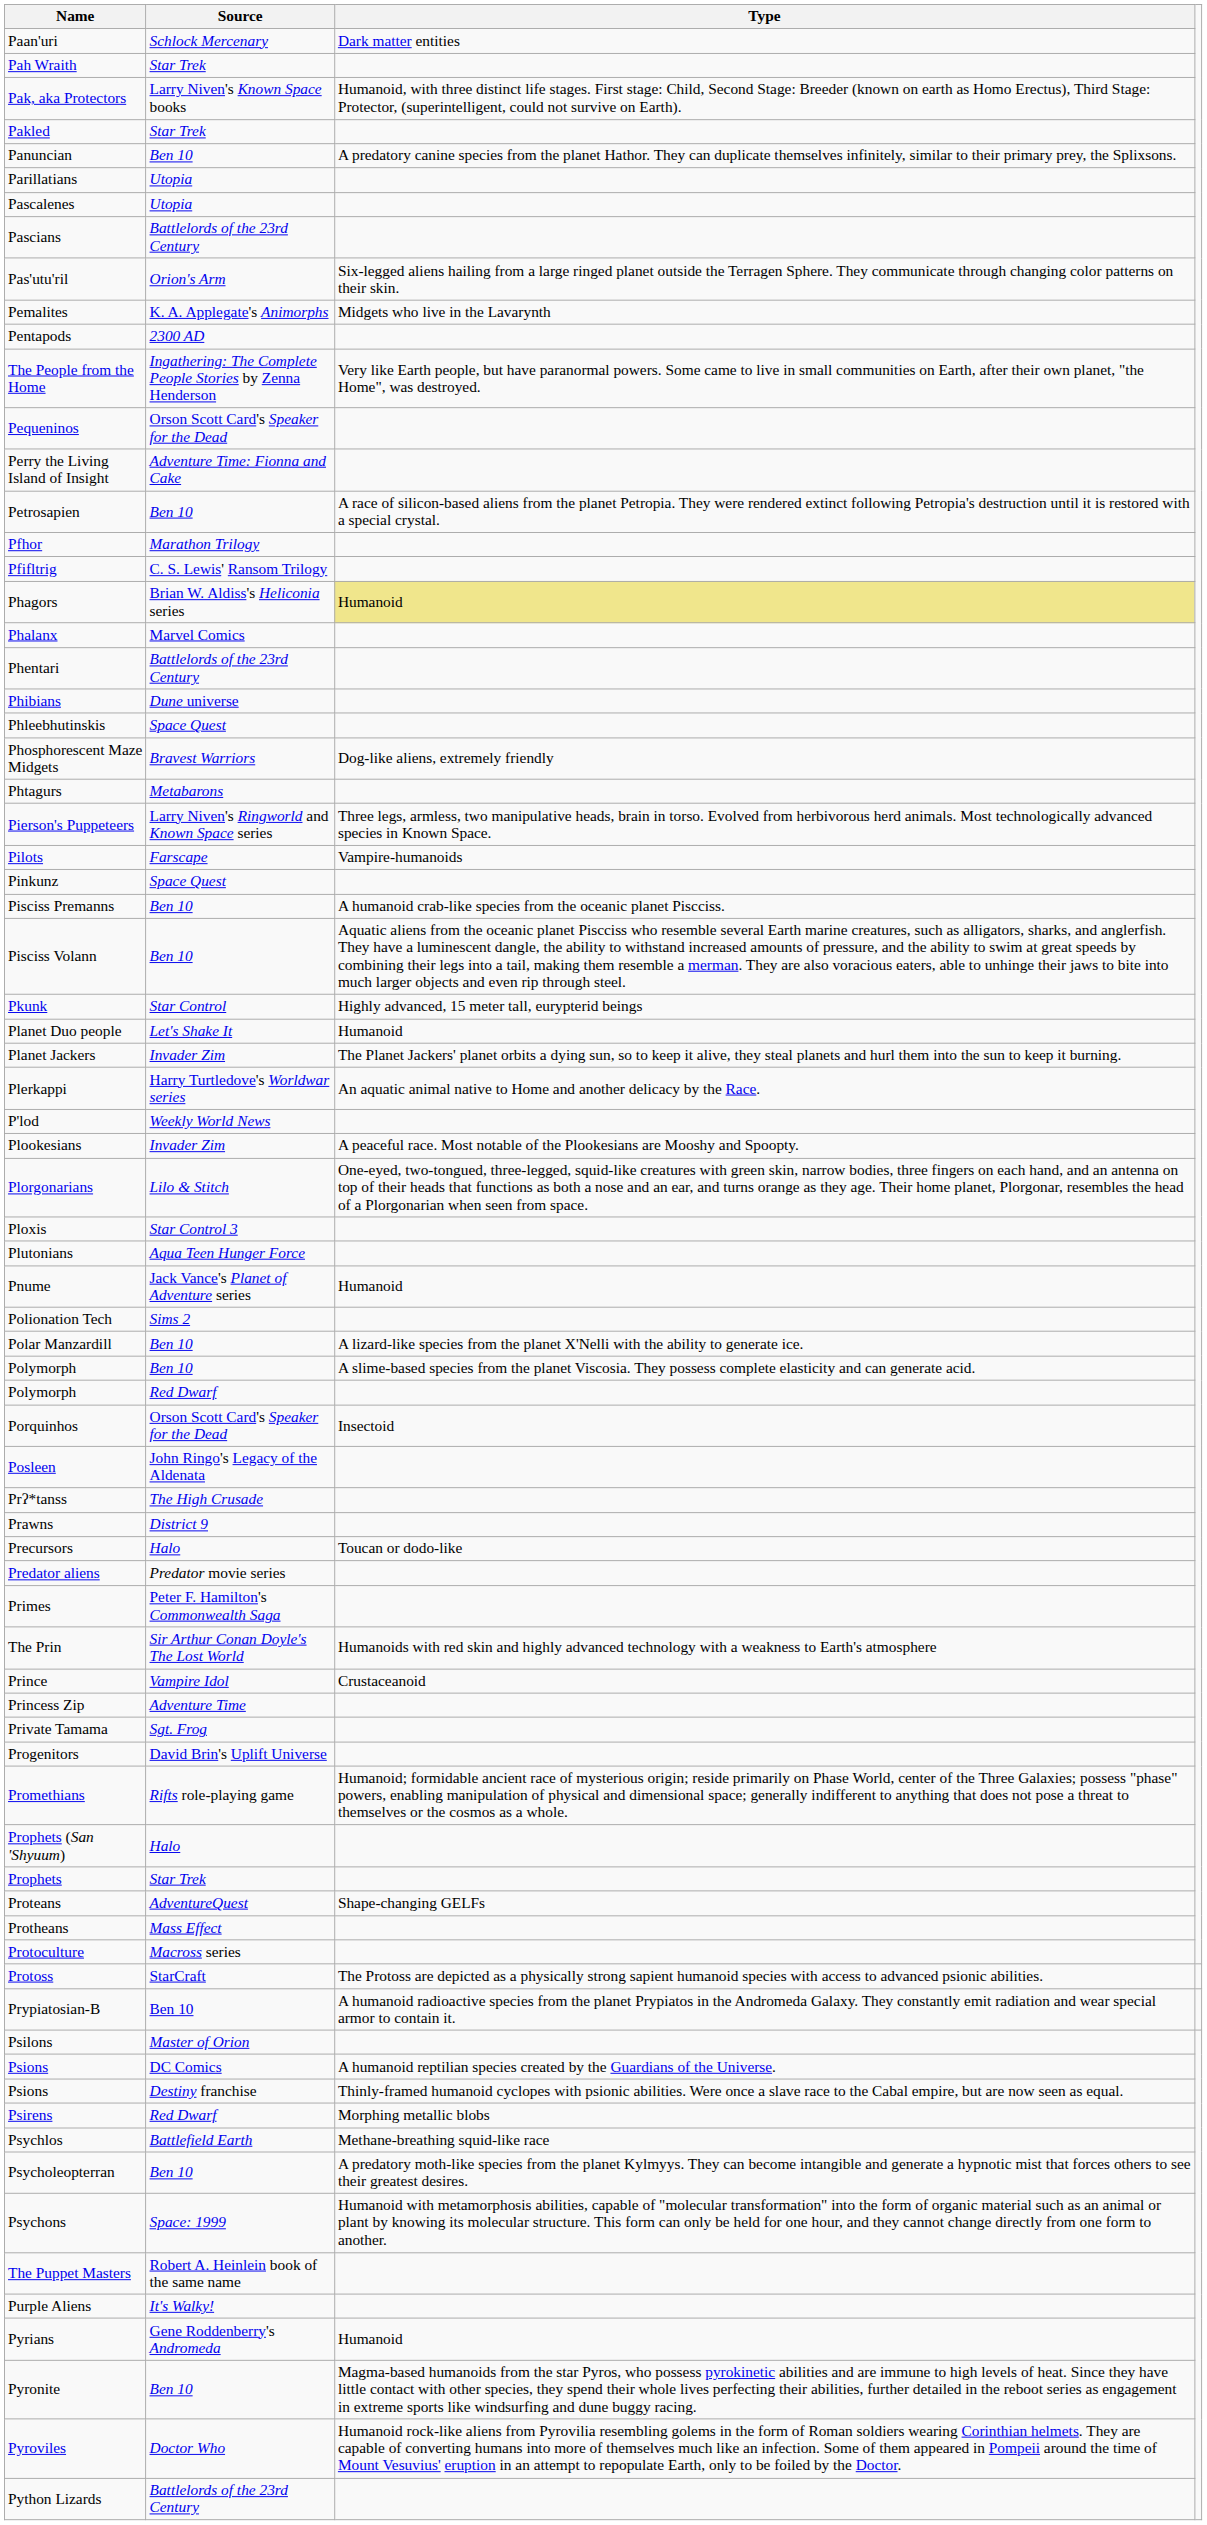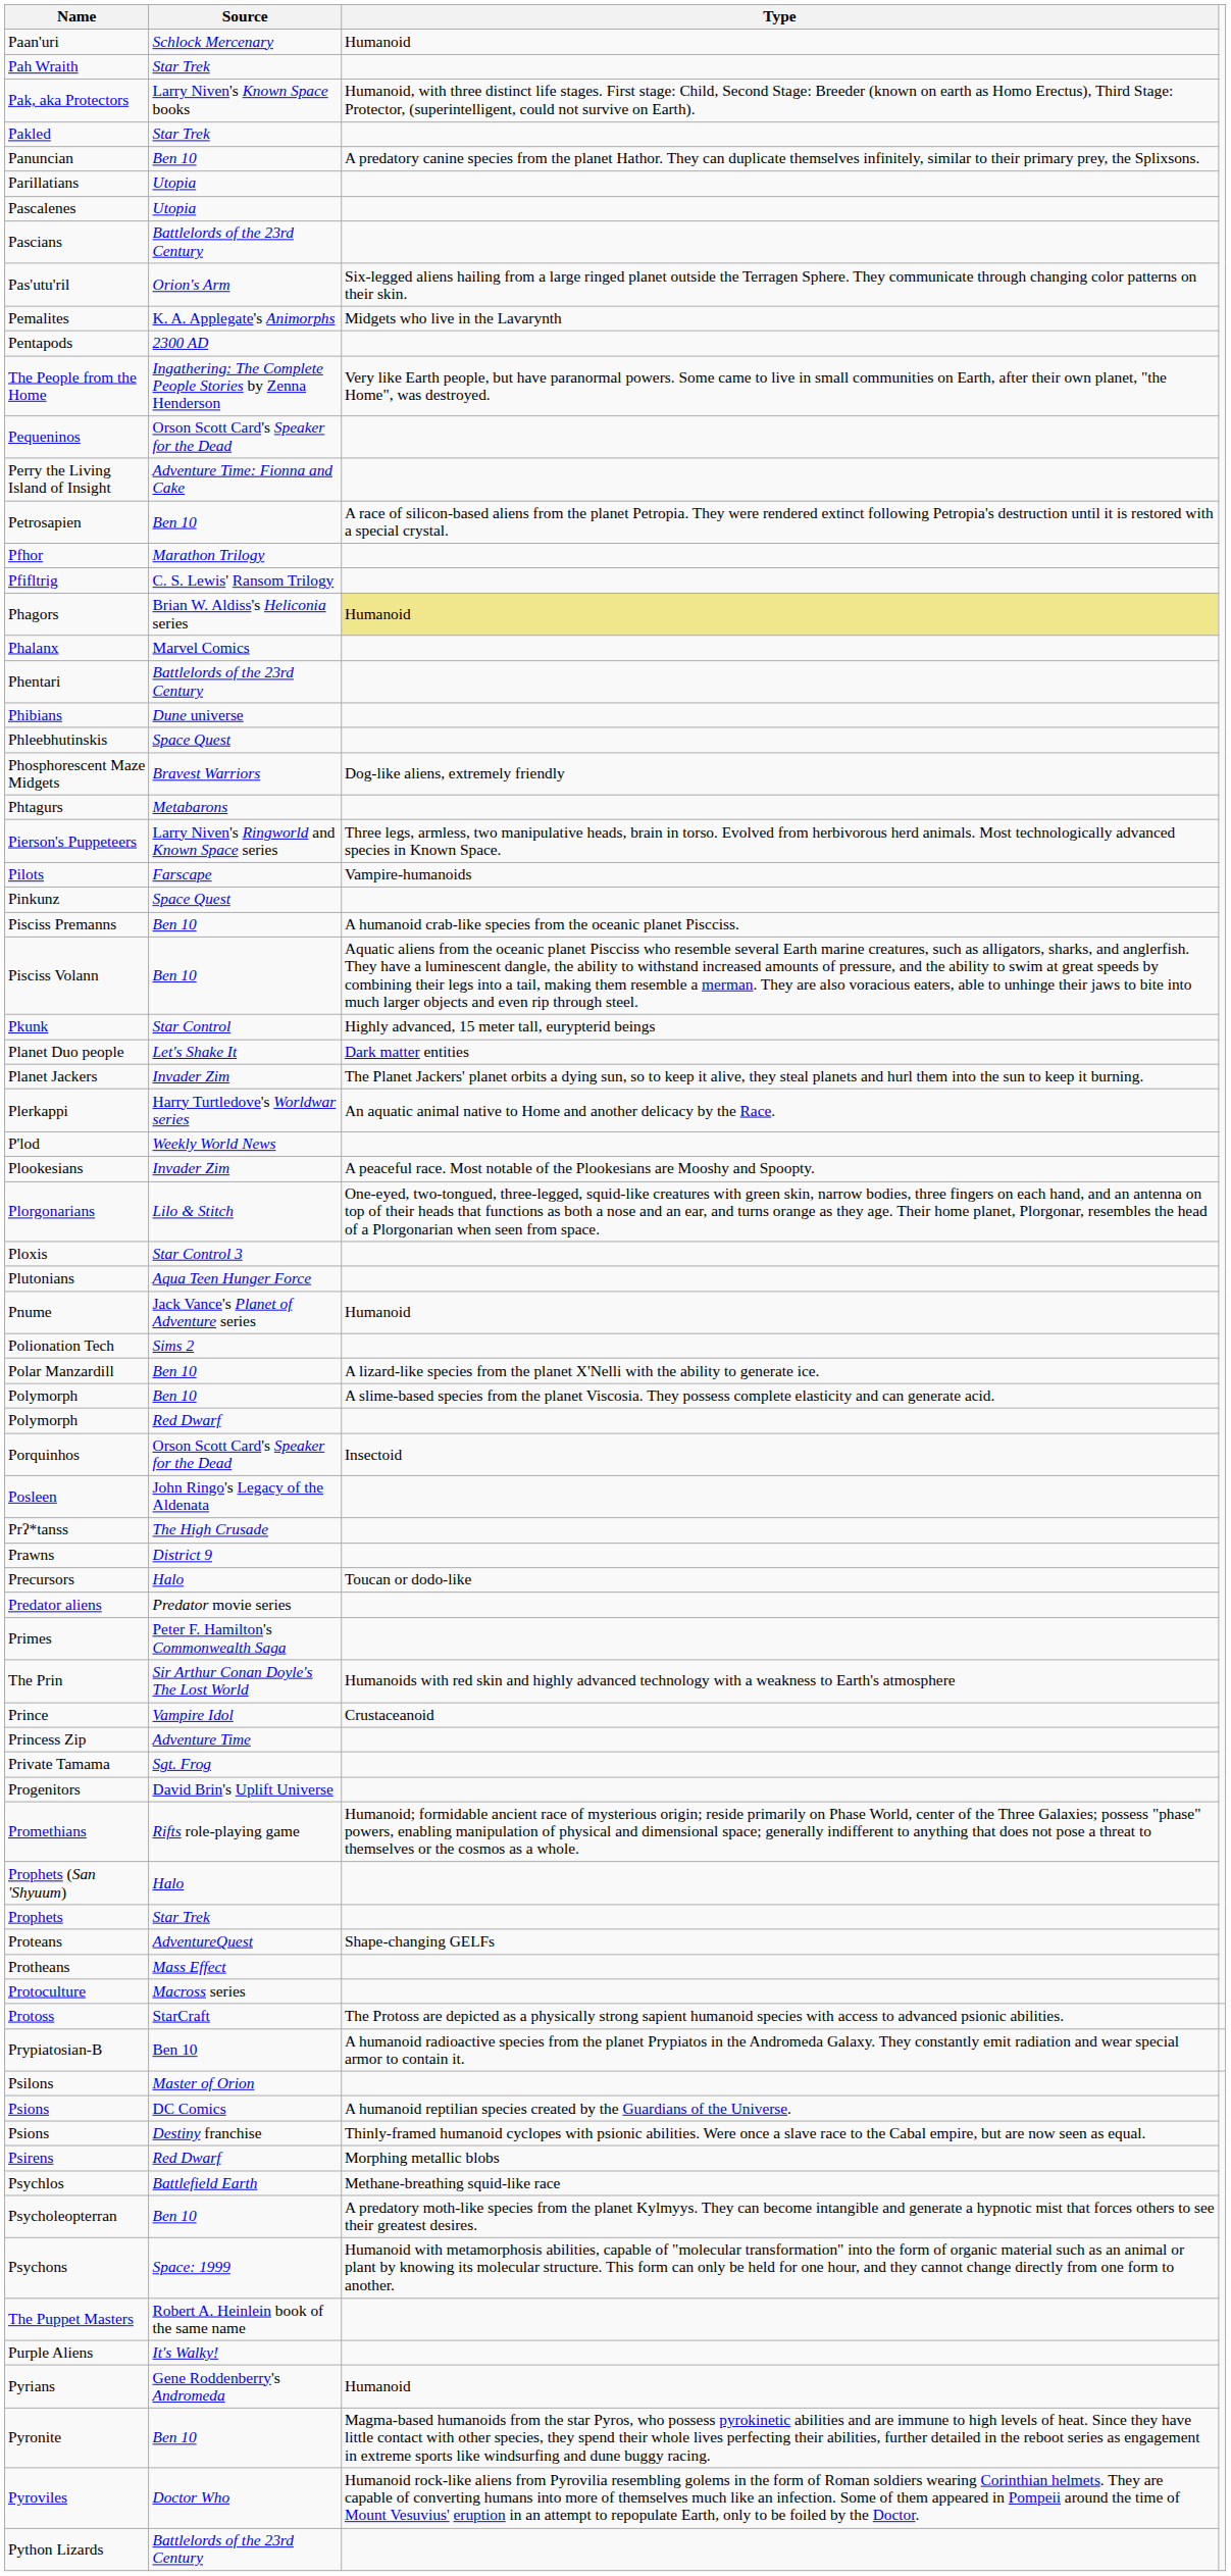 <table class="wikitable sortable">
 <tr>
 <th>Name</th>
 <th>Source</th>
 <th>Type</th>
 </tr>
 <tr>
 <td>Paan'uri</td>
 <td><em><a href='#'>Schlock Mercenary</a></em></td>
-<td><a href='#'>Dark matter</a> entities</td>
+<td>Humanoid</td>
 </tr>
 <tr>
 <td><a href='#'>Pah Wraith</a></td>
 <td><em><a href='#'>Star Trek</a></em></td>
 <td></td>
 </tr>
 <tr>
 <td><a href='#'>Pak, aka Protectors</a></td>
 <td><a href='#'>Larry Niven</a>'s <em><a href='#'>Known Space</a></em> books</td>
 <td>Humanoid, with three distinct life stages. First stage: Child, Second Stage: Breeder (known on earth as Homo Erectus), Third Stage: Protector, (superintelligent, could not survive on Earth).</td>
 </tr>
 <tr>
 <td><a href='#'>Pakled</a></td>
 <td><em><a href='#'>Star Trek</a></em></td>
 <td></td>
 </tr>
 <tr>
 <td>Panuncian</td>
 <td><em><a href='#'>Ben 10</a></em></td>
 <td>A predatory canine species from the planet Hathor. They can duplicate themselves infinitely, similar to their primary prey, the Splixsons.</td>
 </tr>
 <tr>
 <td>Parillatians</td>
 <td><em><a href='#'>Utopia</a></em></td>
 <td></td>
 </tr>
 <tr>
 <td>Pascalenes</td>
 <td><em><a href='#'>Utopia</a></em></td>
 <td></td>
 </tr>
 <tr>
 <td>Pascians</td>
 <td><em><a href='#'>Battlelords of the 23rd Century</a></em></td>
 <td></td>
 </tr>
 <tr>
 <td>Pas'utu'ril</td>
 <td><em><a href='#'>Orion's Arm</a></em></td>
 <td>Six-legged aliens hailing from a large ringed planet outside the Terragen Sphere. They communicate through changing color patterns on their skin.</td>
 </tr>
 <tr>
 <td>Pemalites</td>
 <td><a href='#'>K. A. Applegate</a>'s <em><a href='#'>Animorphs</a></em></td>
 <td>Midgets who live in the Lavarynth</td>
 </tr>
 <tr>
 <td>Pentapods</td>
 <td><em><a href='#'>2300 AD</a></em></td>
 <td></td>
 </tr>
 <tr>
 <td><a href='#'>The People from the Home</a></td>
 <td><em><a href='#'>Ingathering: The Complete People Stories</a></em> by <a href='#'>Zenna Henderson</a></td>
 <td>Very like Earth people, but have paranormal powers. Some came to live in small communities on Earth, after their own planet, "the Home", was destroyed.</td>
 </tr>
 <tr>
 <td><a href='#'>Pequeninos</a></td>
 <td><a href='#'>Orson Scott Card</a>'s <em><a href='#'>Speaker for the Dead</a></em></td>
 <td></td>
 </tr>
 <tr>
 <td>Perry the Living Island of Insight</td>
 <td><em><a href='#'>Adventure Time: Fionna and Cake</a></em></td>
 <td></td>
 </tr>
 <tr>
 <td>Petrosapien</td>
 <td><em><a href='#'>Ben 10</a></em></td>
 <td>A race of silicon-based aliens from the planet Petropia. They were rendered extinct following Petropia's destruction until it is restored with a special crystal.</td>
 </tr>
 <tr>
 <td><a href='#'>Pfhor</a></td>
 <td><em><a href='#'>Marathon Trilogy</a></em></td>
 <td></td>
 </tr>
 <tr>
 <td><a href='#'>Pfifltrig</a></td>
 <td><a href='#'>C. S. Lewis</a>' <a href='#'>Ransom Trilogy</a></td>
 <td></td>
 </tr>
 <tr>
 <td>Phagors</td>
 <td><a href='#'>Brian W. Aldiss</a>'s <em><a href='#'>Heliconia</a></em> series</td>
 <td style="background: khaki;">Humanoid</td>
 </tr>
 <tr>
 <td><a href='#'>Phalanx</a></td>
 <td><a href='#'>Marvel Comics</a></td>
 <td></td>
 </tr>
 <tr>
 <td>Phentari</td>
 <td><em><a href='#'>Battlelords of the 23rd Century</a></em></td>
 <td></td>
 </tr>
 <tr>
 <td><a href='#'>Phibians</a></td>
 <td><a href='#'><em>Dune</em> universe</a></td>
 <td></td>
 </tr>
 <tr>
 <td>Phleebhutinskis</td>
 <td><em><a href='#'>Space Quest</a></em></td>
 <td></td>
 </tr>
 <tr>
 <td>Phosphorescent Maze Midgets</td>
 <td><em><a href='#'>Bravest Warriors</a></em></td>
 <td>Dog-like aliens, extremely friendly</td>
 </tr>
 <tr>
 <td>Phtagurs</td>
 <td><em><a href='#'>Metabarons</a></em></td>
 <td></td>
 </tr>
 <tr>
 <td><a href='#'>Pierson's Puppeteers</a></td>
 <td><a href='#'>Larry Niven</a>'s <em><a href='#'>Ringworld</a></em> and <em><a href='#'>Known Space</a></em> series</td>
 <td>Three legs, armless, two manipulative heads, brain in torso. Evolved from herbivorous herd animals. Most technologically advanced species in Known Space.</td>
 </tr>
 <tr>
 <td><a href='#'>Pilots</a></td>
 <td><em><a href='#'>Farscape</a></em></td>
 <td>Vampire-humanoids</td>
 </tr>
 <tr>
 <td>Pinkunz</td>
 <td><em><a href='#'>Space Quest</a></em></td>
 <td></td>
 </tr>
 <tr>
 <td>Pisciss Premanns</td>
 <td><em><a href='#'>Ben 10</a></em></td>
 <td>A humanoid crab-like species from the oceanic planet Piscciss.</td>
 </tr>
 <tr>
 <td>Pisciss Volann</td>
 <td><em><a href='#'>Ben 10</a></em></td>
 <td>Aquatic aliens from the oceanic planet Piscciss who resemble several Earth marine creatures, such as alligators, sharks, and anglerfish. They have a luminescent dangle, the ability to withstand increased amounts of pressure, and the ability to swim at great speeds by combining their legs into a tail, making them resemble a <a href='#'>merman</a>. They are also voracious eaters, able to unhinge their jaws to bite into much larger objects and even rip through steel.</td>
 </tr>
 <tr>
 <td><a href='#'>Pkunk</a></td>
 <td><em><a href='#'>Star Control</a></em></td>
 <td>Highly advanced, 15 meter tall, eurypterid beings</td>
 </tr>
 <tr>
 <td>Planet Duo people</td>
 <td><em><a href='#'>Let's Shake It</a></em></td>
-<td>Humanoid</td>
+<td><a href='#'>Dark matter</a> entities</td>
 </tr>
 <tr>
 <td>Planet Jackers</td>
 <td><em><a href='#'>Invader Zim</a></em></td>
 <td>The Planet Jackers' planet orbits a dying sun, so to keep it alive, they steal planets and hurl them into the sun to keep it burning.</td>
 </tr>
 <tr>
 <td>Plerkappi</td>
 <td><a href='#'>Harry Turtledove</a>'s <em><a href='#'>Worldwar series</a></em></td>
 <td>An aquatic animal native to Home and another delicacy by the <a href='#'>Race</a>.</td>
 </tr>
 <tr>
 <td>P'lod</td>
 <td><em><a href='#'>Weekly World News</a></em></td>
 <td></td>
 </tr>
 <tr>
 <td>Plookesians</td>
 <td><em><a href='#'>Invader Zim</a></em></td>
 <td>A peaceful race. Most notable of the Plookesians are Mooshy and Spoopty.</td>
 </tr>
 <tr>
 <td><a href='#'>Plorgonarians</a></td>
 <td><em><a href='#'>Lilo & Stitch</a></em></td>
 <td>One-eyed, two-tongued, three-legged, squid-like creatures with green skin, narrow bodies, three fingers on each hand, and an antenna on top of their heads that functions as both a nose and an ear, and turns orange as they age. Their home planet, Plorgonar, resembles the head of a Plorgonarian when seen from space.</td>
 </tr>
 <tr>
 <td>Ploxis</td>
 <td><em><a href='#'>Star Control 3</a></em></td>
 <td></td>
 </tr>
 <tr>
 <td>Plutonians</td>
 <td><em><a href='#'>Aqua Teen Hunger Force</a></em></td>
 <td></td>
 </tr>
 <tr>
 <td>Pnume</td>
 <td><a href='#'>Jack Vance</a>'s <em><a href='#'>Planet of Adventure</a></em> series</td>
 <td>Humanoid</td>
 </tr>
 <tr>
 <td>Polionation Tech</td>
 <td><em><a href='#'>Sims 2</a></em></td>
 <td></td>
 </tr>
 <tr>
 <td>Polar Manzardill</td>
 <td><em><a href='#'>Ben 10</a></em></td>
 <td>A lizard-like species from the planet X'Nelli with the ability to generate ice.</td>
 </tr>
 <tr>
 <td>Polymorph</td>
 <td><em><a href='#'>Ben 10</a></em></td>
 <td>A slime-based species from the planet Viscosia. They possess complete elasticity and can generate acid.</td>
 </tr>
 <tr>
 <td>Polymorph</td>
 <td><em><a href='#'>Red Dwarf</a></em></td>
 <td></td>
 </tr>
 <tr>
 <td>Porquinhos</td>
 <td><a href='#'>Orson Scott Card</a>'s <em><a href='#'>Speaker for the Dead</a></em></td>
 <td>Insectoid</td>
 </tr>
 <tr>
 <td><a href='#'>Posleen</a></td>
 <td><a href='#'>John Ringo</a>'s <a href='#'>Legacy of the Aldenata</a></td>
 <td></td>
 </tr>
 <tr>
 <td>Prʔ*tanss</td>
 <td><em><a href='#'>The High Crusade</a></em></td>
 <td></td>
 </tr>
 <tr>
 <td>Prawns</td>
 <td><em><a href='#'>District 9</a></em></td>
 <td></td>
 </tr>
 <tr>
 <td>Precursors</td>
 <td><em><a href='#'>Halo</a></em></td>
 <td>Toucan or dodo-like</td>
 </tr>
 <tr>
 <td><a href='#'>Predator aliens</a></td>
 <td><em>Predator</em> movie series</td>
 <td></td>
 </tr>
 <tr>
 <td>Primes</td>
 <td><a href='#'>Peter F. Hamilton</a>'s <em><a href='#'>Commonwealth Saga</a></em></td>
 <td></td>
 </tr>
 <tr>
 <td>The Prin</td>
 <td><em><a href='#'>Sir Arthur Conan Doyle's The Lost World</a></em></td>
 <td>Humanoids with red skin and highly advanced technology with a weakness to Earth's atmosphere</td>
 </tr>
 <tr>
 <td>Prince</td>
 <td><em><a href='#'>Vampire Idol</a></em></td>
 <td>Crustaceanoid</td>
 </tr>
 <tr>
 <td>Princess Zip</td>
 <td><em><a href='#'>Adventure Time</a></em></td>
 <td></td>
 </tr>
 <tr>
 <td>Private Tamama</td>
 <td><em><a href='#'>Sgt. Frog</a></em></td>
 <td></td>
 </tr>
 <tr>
 <td>Progenitors</td>
 <td><a href='#'>David Brin</a>'s <a href='#'>Uplift Universe</a></td>
 <td></td>
 </tr>
 <tr>
 <td><a href='#'>Promethians</a></td>
 <td><em><a href='#'>Rifts</a></em> role-playing game</td>
 <td>Humanoid; formidable ancient race of mysterious origin; reside primarily on Phase World, center of the Three Galaxies; possess "phase" powers, enabling manipulation of physical and dimensional space; generally indifferent to anything that does not pose a threat to themselves or the cosmos as a whole.</td>
 </tr>
 <tr>
 <td><a href='#'>Prophets</a> (<em>San 'Shyuum</em>)</td>
 <td><em><a href='#'>Halo</a></em></td>
 <td></td>
 </tr>
 <tr>
 <td><a href='#'>Prophets</a></td>
 <td><em><a href='#'>Star Trek</a></em></td>
 <td></td>
 </tr>
 <tr>
 <td>Proteans</td>
 <td><em><a href='#'>AdventureQuest</a></em></td>
 <td>Shape-changing GELFs</td>
 </tr>
 <tr>
 <td>Protheans</td>
 <td><em><a href='#'>Mass Effect</a></em></td>
 <td></td>
 </tr>
 <tr>
 <td><a href='#'>Protoculture</a></td>
 <td><em><a href='#'>Macross</a></em> series</td>
 <td></td>
 </tr>
 <tr>
 <td><a href='#'>Protoss</a></td>
 <td><a href='#'>StarCraft</a></td>
 <td>The Protoss are depicted as a physically strong sapient humanoid species with access to advanced psionic abilities.</td>
 <td></td>
 </tr>
 <tr>
 <td>Prypiatosian-B</td>
 <td><a href='#'>Ben 10</a></td>
 <td>A humanoid radioactive species from the planet Prypiatos in the Andromeda Galaxy. They constantly emit radiation and wear special armor to contain it.</td>
 <td></td>
 </tr>
 <tr>
 <td>Psilons</td>
 <td><em><a href='#'>Master of Orion</a></em></td>
 <td></td>
 </tr>
 <tr>
 <td><a href='#'>Psions</a></td>
 <td><a href='#'>DC Comics</a></td>
 <td>A humanoid reptilian species created by the <a href='#'>Guardians of the Universe</a>.</td>
 </tr>
 <tr>
 <td>Psions</td>
 <td><em><a href='#'>Destiny</a></em> franchise</td>
 <td>Thinly-framed humanoid cyclopes with psionic abilities. Were once a slave race to the Cabal empire, but are now seen as equal.</td>
 </tr>
 <tr>
 <td><a href='#'>Psirens</a></td>
 <td><em><a href='#'>Red Dwarf</a></em></td>
 <td>Morphing metallic blobs</td>
 </tr>
 <tr>
 <td>Psychlos</td>
 <td><em><a href='#'>Battlefield Earth</a></em></td>
 <td>Methane-breathing squid-like race</td>
 </tr>
 <tr>
 <td>Psycholeopterran</td>
 <td><em><a href='#'>Ben 10</a></em></td>
 <td>A predatory moth-like species from the planet Kylmyys. They can become intangible and generate a hypnotic mist that forces others to see their greatest desires.</td>
 </tr>
 <tr>
 <td>Psychons</td>
 <td><em><a href='#'>Space: 1999</a></em></td>
 <td>Humanoid with metamorphosis abilities, capable of "molecular transformation" into the form of organic material such as an animal or plant by knowing its molecular structure. This form can only be held for one hour, and they cannot change directly from one form to another.</td>
 </tr>
 <tr>
 <td><a href='#'>The Puppet Masters</a></td>
 <td><a href='#'>Robert A. Heinlein</a> book of the same name</td>
 <td></td>
 </tr>
 <tr>
 <td>Purple Aliens</td>
 <td><em><a href='#'>It's Walky!</a></em></td>
 <td></td>
 </tr>
 <tr>
 <td>Pyrians</td>
 <td><a href='#'>Gene Roddenberry</a>'s <em><a href='#'>Andromeda</a></em></td>
 <td>Humanoid</td>
 </tr>
 <tr>
 <td>Pyronite</td>
 <td><em><a href='#'>Ben 10</a></em></td>
 <td>Magma-based humanoids from the star Pyros, who possess <a href='#'>pyrokinetic</a> abilities and are immune to high levels of heat. Since they have little contact with other species, they spend their whole lives perfecting their abilities, further detailed in the reboot series as engagement in extreme sports like windsurfing and dune buggy racing.</td>
 </tr>
 <tr>
 <td><a href='#'>Pyroviles</a></td>
 <td><em><a href='#'>Doctor Who</a></em></td>
 <td>Humanoid rock-like aliens from Pyrovilia resembling golems in the form of Roman soldiers wearing <a href='#'>Corinthian helmets</a>. They are capable of converting humans into more of themselves much like an infection. Some of them appeared in <a href='#'>Pompeii</a> around the time of <a href='#'>Mount Vesuvius'</a> <a href='#'>eruption</a> in an attempt to repopulate Earth, only to be foiled by the <a href='#'>Doctor</a>.</td>
 </tr>
 <tr>
 <td>Python Lizards</td>
 <td><em><a href='#'>Battlelords of the 23rd Century</a></em></td>
 <td></td>
 </tr>
 </table>
